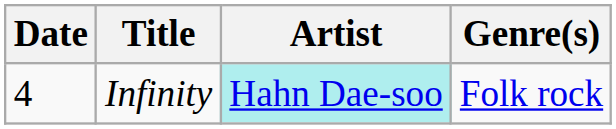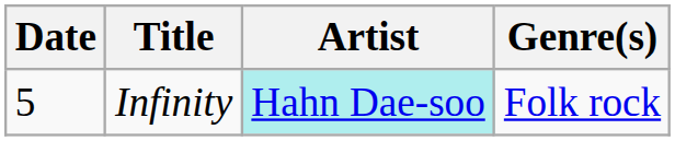 <table class="wikitable" style="text-align: left;">
 <tr>
 <th>Date</th>
 <th>Title</th>
 <th>Artist</th>
 <th>Genre(s)</th>
 </tr>
 <tr>
-<td>4</td>
+<td>5</td>
 <td><em>Infinity</em></td>
 <td style="background: paleturquoise;"><a href='#'>Hahn Dae-soo</a></td>
 <td><a href='#'>Folk rock</a></td>
 </tr>
 </table>
